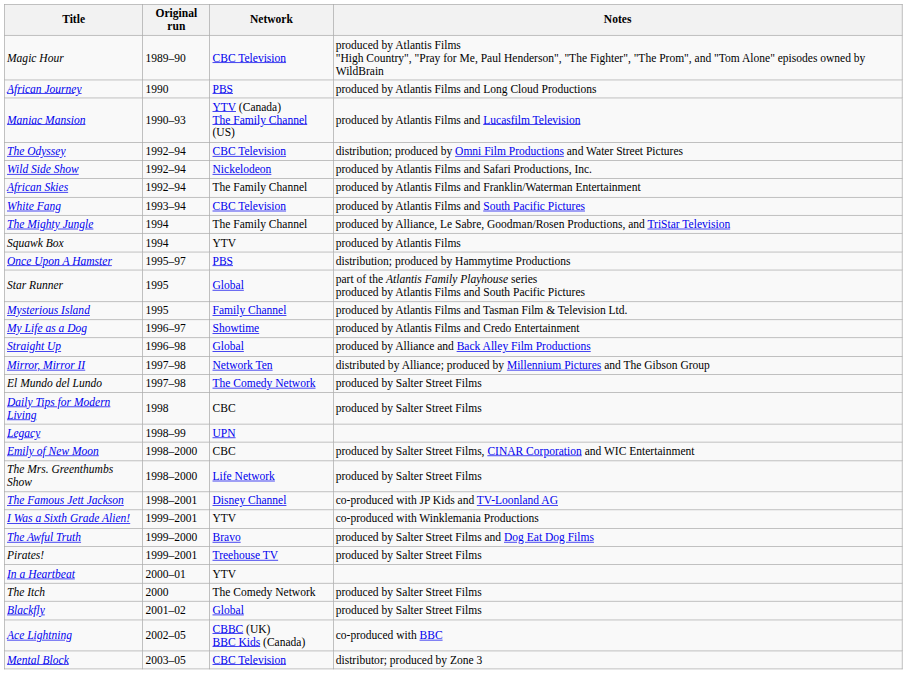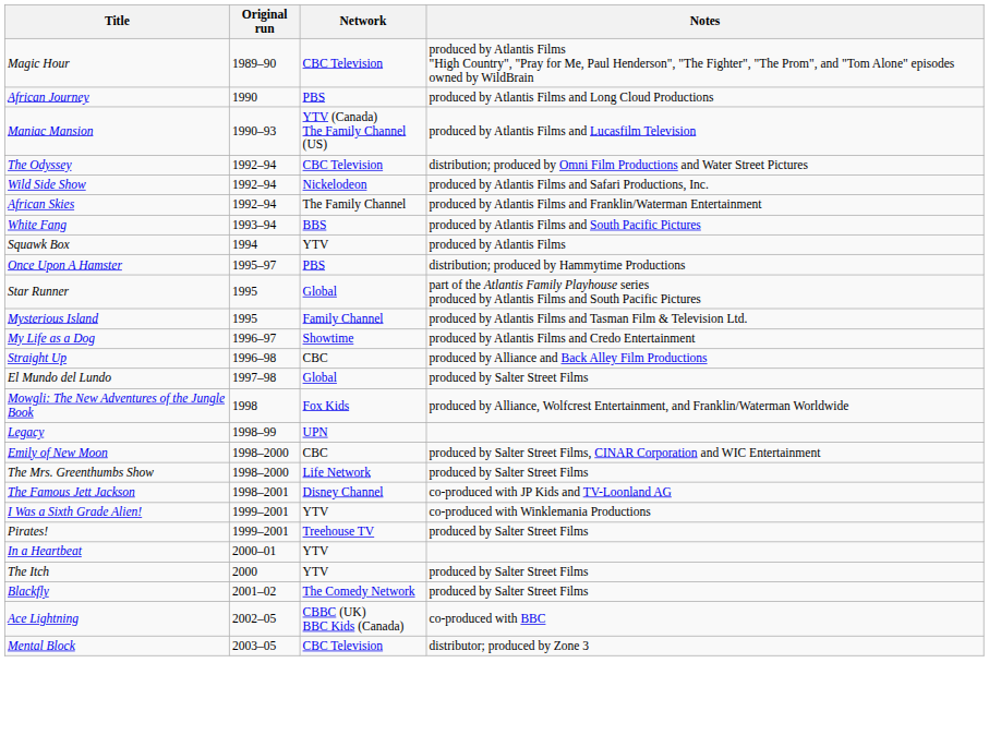 <table class="wikitable sortable">
 <tr>
 <th>Title</th>
 <th>Original run</th>
 <th>Network</th>
 <th>Notes</th>
 </tr>
 <tr>
 <td><em>Magic Hour</em></td>
 <td>1989–90</td>
 <td><a href='#'>CBC Television</a></td>
 <td>produced by Atlantis Films<br>"High Country", "Pray for Me, Paul Henderson", "The Fighter", "The Prom", and "Tom Alone" episodes owned by WildBrain</td>
 </tr>
 <tr>
 <td><em><a href='#'>African Journey</a></em></td>
 <td>1990</td>
 <td><a href='#'>PBS</a></td>
 <td>produced by Atlantis Films and Long Cloud Productions</td>
 </tr>
 <tr>
 <td><em><a href='#'>Maniac Mansion</a></em></td>
 <td>1990–93</td>
 <td><a href='#'>YTV</a> (Canada)<br><a href='#'>The Family Channel</a> (US)</td>
 <td>produced by Atlantis Films and <a href='#'>Lucasfilm Television</a></td>
 </tr>
 <tr>
 <td><em><a href='#'>The Odyssey</a></em></td>
 <td>1992–94</td>
 <td><a href='#'>CBC Television</a></td>
 <td>distribution; produced by <a href='#'>Omni Film Productions</a> and Water Street Pictures</td>
 </tr>
 <tr>
 <td><em><a href='#'>Wild Side Show</a></em></td>
 <td>1992–94</td>
 <td><a href='#'>Nickelodeon</a></td>
 <td>produced by Atlantis Films and Safari Productions, Inc.</td>
 </tr>
 <tr>
 <td><em><a href='#'>African Skies</a></em></td>
 <td>1992–94</td>
 <td>The Family Channel</td>
 <td>produced by Atlantis Films and Franklin/Waterman Entertainment</td>
 </tr>
 <tr>
 <td><em><a href='#'>White Fang</a></em></td>
 <td>1993–94</td>
-<td><a href='#'>CBC Television</a></td>
+<td><a href='#'>BBS</a></td>
 <td>produced by Atlantis Films and <a href='#'>South Pacific Pictures</a></td>
-</tr>
-<tr>
-<td><em><a href='#'>The Mighty Jungle</a></em></td>
-<td>1994</td>
-<td>The Family Channel</td>
-<td>produced by Alliance, Le Sabre, Goodman/Rosen Productions, and <a href='#'>TriStar Television</a></td>
 </tr>
 <tr>
 <td><em>Squawk Box</em></td>
 <td>1994</td>
 <td>YTV</td>
 <td>produced by Atlantis Films</td>
 </tr>
 <tr>
 <td><em><a href='#'>Once Upon A Hamster</a></em></td>
 <td>1995–97</td>
 <td><a href='#'>PBS</a></td>
 <td>distribution; produced by Hammytime Productions</td>
 </tr>
 <tr>
 <td><em>Star Runner</em></td>
 <td>1995</td>
 <td><a href='#'>Global</a></td>
 <td>part of the <em>Atlantis Family Playhouse</em> series<br>produced by Atlantis Films and South Pacific Pictures</td>
 </tr>
 <tr>
 <td><em><a href='#'>Mysterious Island</a></em></td>
 <td>1995</td>
 <td><a href='#'>Family Channel</a></td>
 <td>produced by Atlantis Films and Tasman Film & Television Ltd.</td>
 </tr>
 <tr>
 <td><em><a href='#'>My Life as a Dog</a></em></td>
 <td>1996–97</td>
 <td><a href='#'>Showtime</a></td>
 <td>produced by Atlantis Films and Credo Entertainment</td>
 </tr>
 <tr>
 <td><em><a href='#'>Straight Up</a></em></td>
 <td>1996–98</td>
-<td><a href='#'>Global</a></td>
+<td>CBC</td>
 <td>produced by Alliance and <a href='#'>Back Alley Film Productions</a></td>
-</tr>
-<tr>
-<td><em><a href='#'>Mirror, Mirror II</a></em></td>
-<td>1997–98</td>
-<td><a href='#'>Network Ten</a></td>
-<td>distributed by Alliance; produced by <a href='#'>Millennium Pictures</a> and The Gibson Group</td>
 </tr>
 <tr>
 <td><em>El Mundo del Lundo</em></td>
 <td>1997–98</td>
-<td><a href='#'>The Comedy Network</a></td>
+<td><a href='#'>Global</a></td>
 <td>produced by Salter Street Films</td>
 </tr>
 <tr>
-<td><em><a href='#'>Daily Tips for Modern Living</a></em></td>
+<td><em><a href='#'>Mowgli: The New Adventures of the Jungle Book</a></em></td>
 <td>1998</td>
-<td>CBC</td>
-<td>produced by Salter Street Films</td>
+<td><a href='#'>Fox Kids</a></td>
+<td>produced by Alliance, Wolfcrest Entertainment, and Franklin/Waterman Worldwide</td>
 </tr>
 <tr>
 <td><em><a href='#'>Legacy</a></em></td>
 <td>1998–99</td>
 <td><a href='#'>UPN</a></td>
 <td></td>
 </tr>
 <tr>
 <td><em><a href='#'>Emily of New Moon</a></em></td>
 <td>1998–2000</td>
 <td>CBC</td>
 <td>produced by Salter Street Films, <a href='#'>CINAR Corporation</a> and WIC Entertainment</td>
 </tr>
 <tr>
 <td><em>The Mrs. Greenthumbs Show</em></td>
 <td>1998–2000</td>
 <td><a href='#'>Life Network</a></td>
 <td>produced by Salter Street Films</td>
 </tr>
 <tr>
 <td><em><a href='#'>The Famous Jett Jackson</a></em></td>
 <td>1998–2001</td>
 <td><a href='#'>Disney Channel</a></td>
 <td>co-produced with JP Kids and <a href='#'>TV-Loonland AG</a></td>
 </tr>
 <tr>
 <td><em><a href='#'>I Was a Sixth Grade Alien!</a></em></td>
 <td>1999–2001</td>
 <td>YTV</td>
 <td>co-produced with Winklemania Productions</td>
 </tr>
 <tr>
-<td><em><a href='#'>The Awful Truth</a></em></td>
-<td>1999–2000</td>
-<td><a href='#'>Bravo</a></td>
-<td>produced by Salter Street Films and <a href='#'>Dog Eat Dog Films</a></td>
-</tr>
-<tr>
 <td><em>Pirates!</em></td>
 <td>1999–2001</td>
 <td><a href='#'>Treehouse TV</a></td>
 <td>produced by Salter Street Films</td>
 </tr>
 <tr>
 <td><em><a href='#'>In a Heartbeat</a></em></td>
 <td>2000–01</td>
 <td>YTV</td>
 <td></td>
 </tr>
 <tr>
 <td><em>The Itch</em></td>
 <td>2000</td>
-<td>The Comedy Network</td>
+<td>YTV</td>
 <td>produced by Salter Street Films</td>
 </tr>
 <tr>
 <td><em><a href='#'>Blackfly</a></em></td>
 <td>2001–02</td>
-<td><a href='#'>Global</a></td>
+<td><a href='#'>The Comedy Network</a></td>
 <td>produced by Salter Street Films</td>
 </tr>
 <tr>
 <td><em><a href='#'>Ace Lightning</a></em></td>
 <td>2002–05</td>
 <td><a href='#'>CBBC</a> (UK)<br><a href='#'>BBC Kids</a> (Canada)</td>
 <td>co-produced with <a href='#'>BBC</a></td>
 </tr>
 <tr>
 <td><em><a href='#'>Mental Block</a></em></td>
 <td>2003–05</td>
 <td><a href='#'>CBC Television</a></td>
 <td>distributor; produced by Zone 3</td>
 </tr>
 </table>
